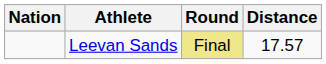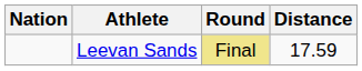 <table class="wikitable sortable" style="text-align:center">
 <tr>
 <th>Nation</th>
 <th>Athlete</th>
 <th>Round</th>
 <th>Distance</th>
 </tr>
 <tr>
 <td align=left></td>
 <td align=left><a href='#'>Leevan Sands</a></td>
 <td style="background: khaki;">Final</td>
-<td>17.57</td>
+<td>17.59</td>
 </tr>
 </table>
